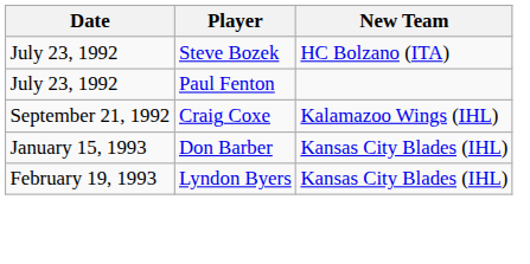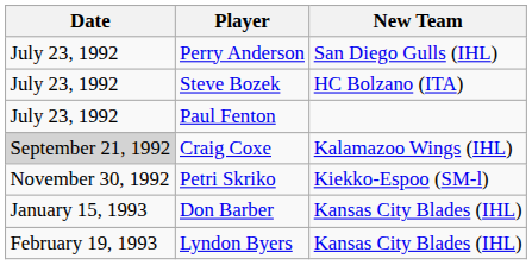 <table class="wikitable">
 <tr>
 <th>Date</th>
 <th>Player</th>
 <th>New Team</th>
+</tr>
+<tr>
+<td>July 23, 1992</td>
+<td><a href='#'>Perry Anderson</a></td>
+<td><a href='#'>San Diego Gulls</a> (<a href='#'>IHL</a>)</td>
 </tr>
 <tr>
 <td>July 23, 1992</td>
 <td><a href='#'>Steve Bozek</a></td>
 <td><a href='#'>HC Bolzano</a> (<a href='#'>ITA</a>)</td>
 </tr>
 <tr>
 <td>July 23, 1992</td>
 <td><a href='#'>Paul Fenton</a></td>
 <td></td>
 </tr>
 <tr>
-<td>September 21, 1992</td>
+<td style="background: lightgrey;">September 21, 1992</td>
 <td><a href='#'>Craig Coxe</a></td>
 <td><a href='#'>Kalamazoo Wings</a> (<a href='#'>IHL</a>)</td>
+</tr>
+<tr>
+<td>November 30, 1992</td>
+<td><a href='#'>Petri Skriko</a></td>
+<td><a href='#'>Kiekko-Espoo</a> (<a href='#'>SM-l</a>)</td>
 </tr>
 <tr>
 <td>January 15, 1993</td>
 <td><a href='#'>Don Barber</a></td>
 <td><a href='#'>Kansas City Blades</a> (<a href='#'>IHL</a>)</td>
 </tr>
 <tr>
 <td>February 19, 1993</td>
 <td><a href='#'>Lyndon Byers</a></td>
 <td><a href='#'>Kansas City Blades</a> (<a href='#'>IHL</a>)</td>
 </tr>
 </table>
